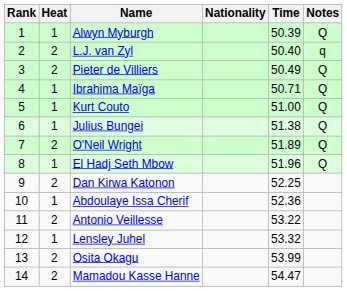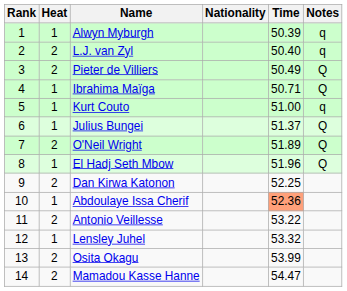 <table class="wikitable sortable" style="text-align:center">
 <tr>
 <th>Rank</th>
 <th>Heat</th>
 <th>Name</th>
 <th>Nationality</th>
 <th>Time</th>
 <th>Notes</th>
 </tr>
 <tr bgcolor=ccffcc>
 <td>1</td>
 <td>1</td>
 <td align=left><a href='#'>Alwyn Myburgh</a></td>
 <td align=left></td>
 <td>50.39</td>
-<td>Q</td>
+<td>q</td>
 </tr>
 <tr bgcolor=ccffcc>
 <td>2</td>
 <td>2</td>
 <td align=left><a href='#'>L.J. van Zyl</a></td>
 <td align=left></td>
 <td>50.40</td>
 <td>q</td>
 </tr>
 <tr bgcolor=ccffcc>
 <td>3</td>
 <td>2</td>
 <td align=left><a href='#'>Pieter de Villiers</a></td>
 <td align=left></td>
 <td>50.49</td>
 <td>Q</td>
 </tr>
 <tr bgcolor=ccffcc>
 <td>4</td>
 <td>1</td>
 <td align=left><a href='#'>Ibrahima Maïga</a></td>
 <td align=left></td>
 <td>50.71</td>
 <td>Q</td>
 </tr>
 <tr bgcolor=ccffcc>
 <td>5</td>
 <td>1</td>
 <td align=left><a href='#'>Kurt Couto</a></td>
 <td align=left></td>
 <td>51.00</td>
-<td>Q</td>
+<td>q</td>
 </tr>
 <tr bgcolor=ddffdd>
 <td>6</td>
 <td>1</td>
 <td align=left><a href='#'>Julius Bungei</a></td>
 <td align=left></td>
-<td>51.38</td>
+<td>51.37</td>
 <td>Q</td>
 </tr>
 <tr bgcolor=ccffcc>
 <td>7</td>
 <td>2</td>
 <td align=left><a href='#'>O'Neil Wright</a></td>
 <td align=left></td>
 <td>51.89</td>
 <td>Q</td>
 </tr>
 <tr bgcolor=ddffdd>
 <td>8</td>
 <td>1</td>
 <td align=left><a href='#'>El Hadj Seth Mbow</a></td>
 <td align=left></td>
 <td>51.96</td>
 <td>Q</td>
 </tr>
 <tr>
 <td>9</td>
 <td>2</td>
 <td align=left><a href='#'>Dan Kirwa Katonon</a></td>
 <td align=left></td>
 <td>52.25</td>
 <td></td>
 </tr>
 <tr>
 <td>10</td>
 <td>1</td>
 <td align=left><a href='#'>Abdoulaye Issa Cherif</a></td>
 <td align=left></td>
-<td>52.36</td>
+<td style="background: lightsalmon;">52.36</td>
 <td></td>
 </tr>
 <tr>
 <td>11</td>
 <td>2</td>
 <td align=left><a href='#'>Antonio Veillesse</a></td>
 <td align=left></td>
 <td>53.22</td>
 <td></td>
 </tr>
 <tr>
 <td>12</td>
 <td>1</td>
 <td align=left><a href='#'>Lensley Juhel</a></td>
 <td align=left></td>
 <td>53.32</td>
 <td></td>
 </tr>
 <tr>
 <td>13</td>
 <td>2</td>
 <td align=left><a href='#'>Osita Okagu</a></td>
 <td align=left></td>
 <td>53.99</td>
 <td></td>
 </tr>
 <tr>
 <td>14</td>
 <td>2</td>
 <td align=left><a href='#'>Mamadou Kasse Hanne</a></td>
 <td align=left></td>
 <td>54.47</td>
 <td></td>
 </tr>
 </table>
